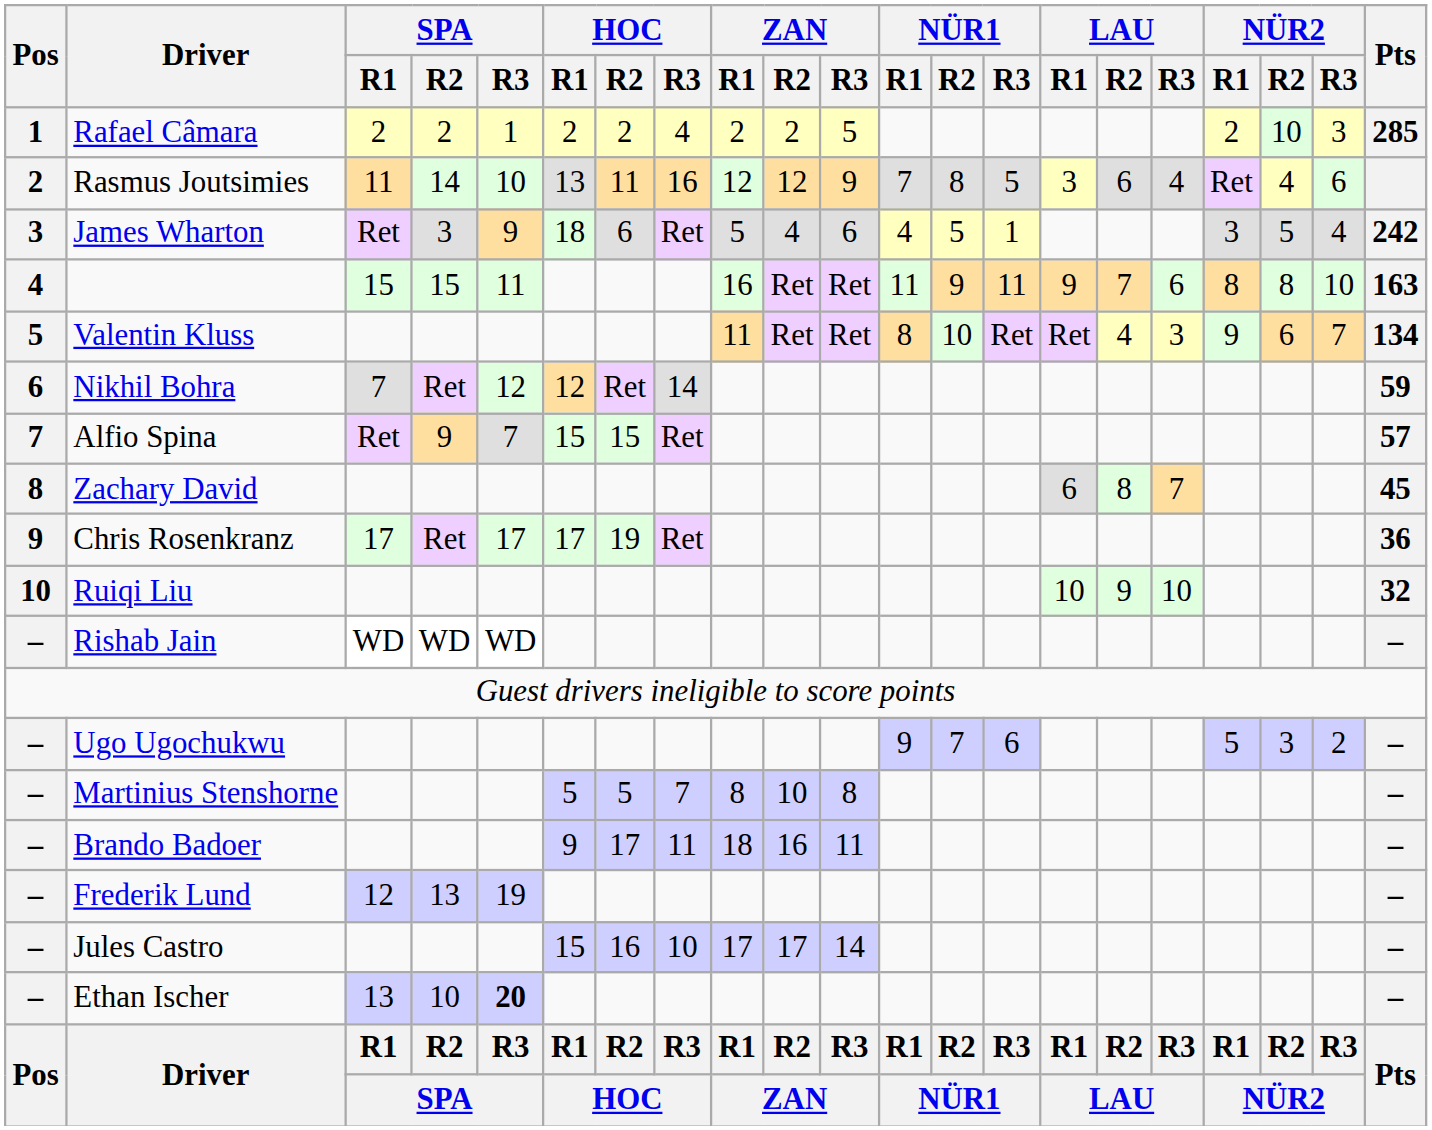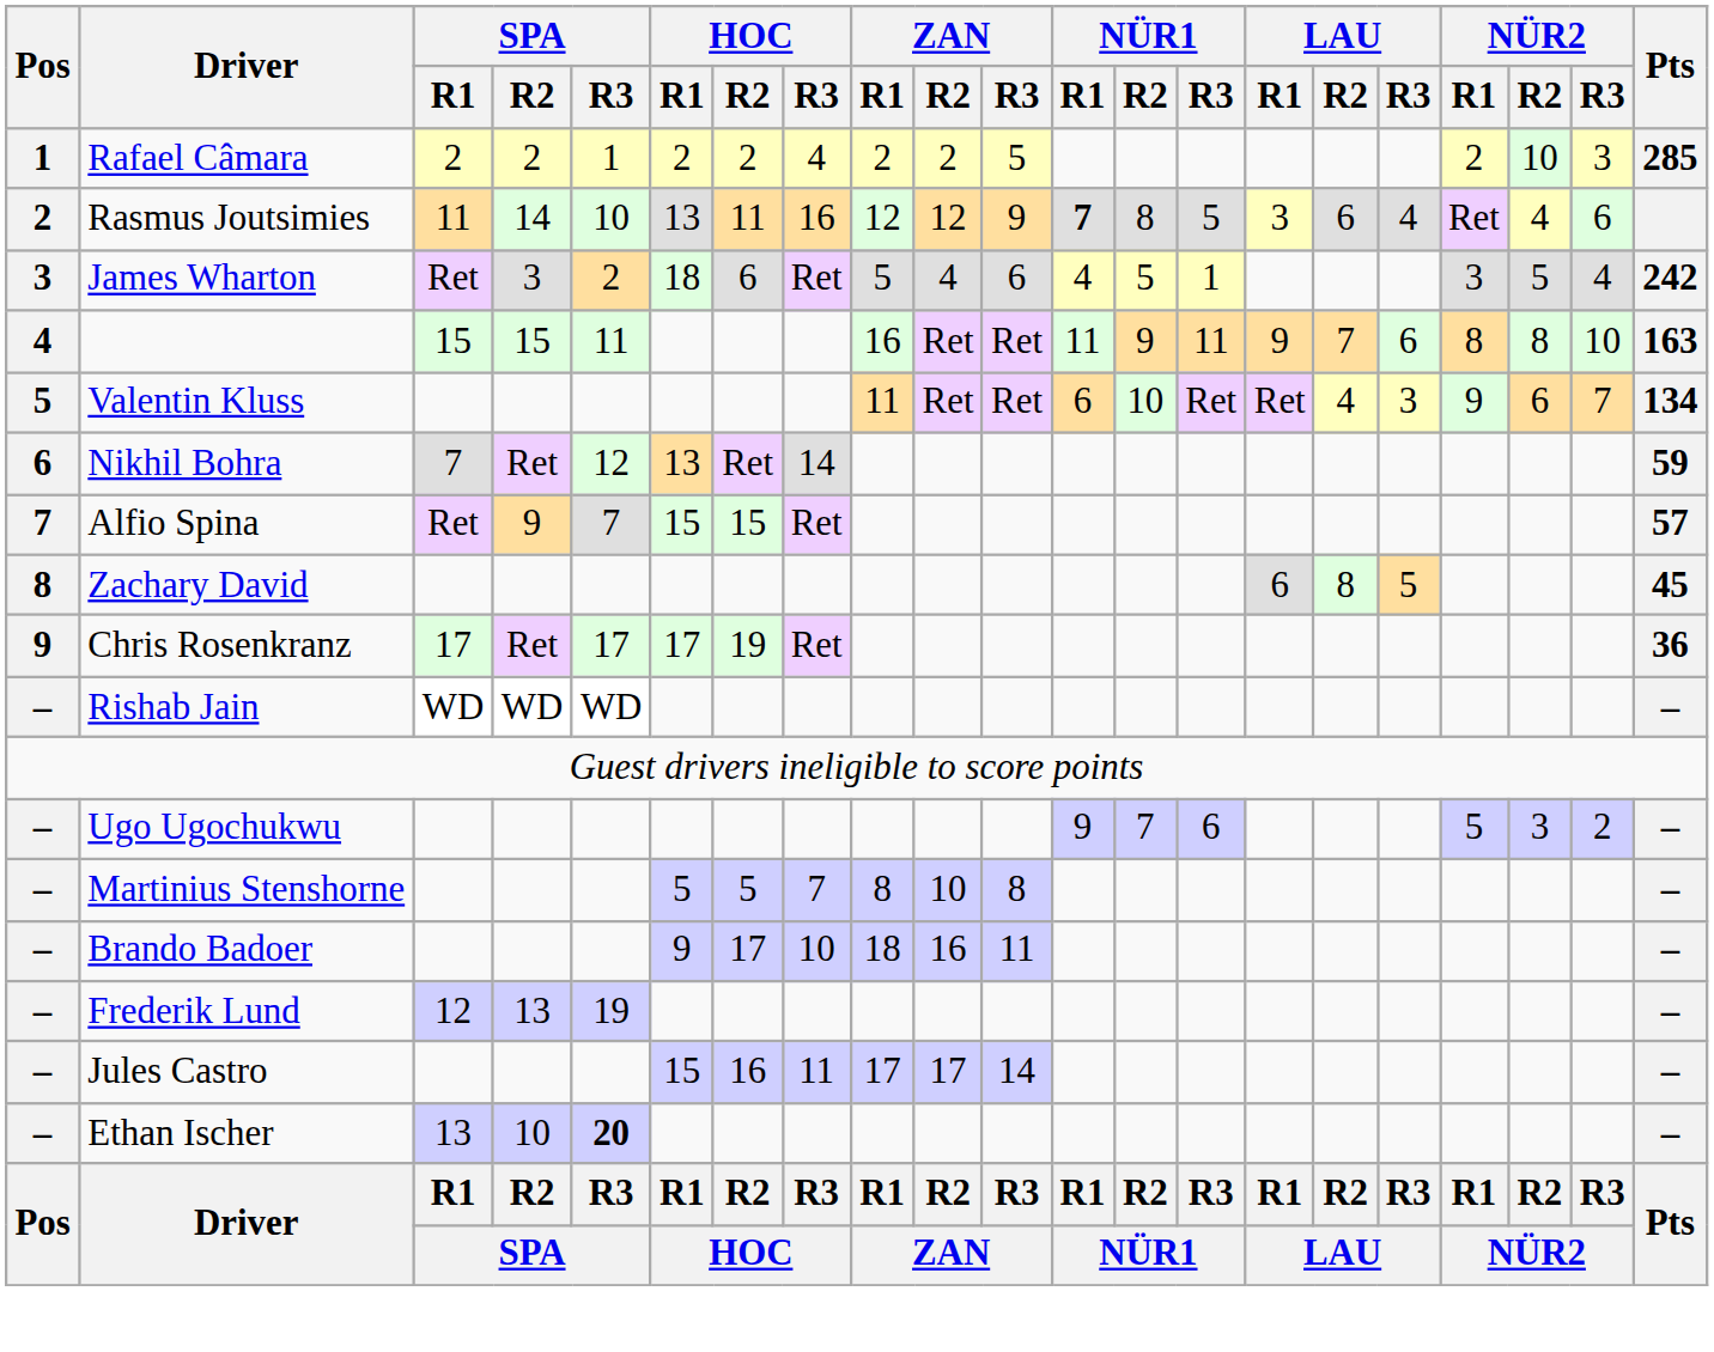 <table class="wikitable" style="font-size:85%; text-align:center">
 <tr>
 <th rowspan=2>Pos</th>
 <th rowspan=2>Driver</th>
 <th colspan=3><a href='#'>SPA</a><br></th>
 <th colspan=3><a href='#'>HOC</a><br></th>
 <th colspan=3><a href='#'>ZAN</a><br></th>
 <th colspan=3><a href='#'>NÜR1</a><br></th>
 <th colspan=3><a href='#'>LAU</a><br></th>
 <th colspan=3><a href='#'>NÜR2</a><br></th>
 <th rowspan=2>Pts</th>
 </tr>
 <tr>
 <th>R1</th>
 <th>R2</th>
 <th>R3</th>
 <th>R1</th>
 <th>R2</th>
 <th>R3</th>
 <th>R1</th>
 <th>R2</th>
 <th>R3</th>
 <th>R1</th>
 <th>R2</th>
 <th>R3</th>
 <th>R1</th>
 <th>R2</th>
 <th>R3</th>
 <th>R1</th>
 <th>R2</th>
 <th>R3</th>
 </tr>
 <tr>
 <th>1</th>
 <td style="text-align:left"> <a href='#'>Rafael Câmara</a></td>
 <td style="background:#FFFFBF">2</td>
 <td style="background:#FFFFBF">2</td>
 <td style="background:#FFFFBF">1</td>
 <td style="background:#FFFFBF">2</td>
 <td style="background:#FFFFBF">2</td>
 <td style="background:#FFFFBF">4</td>
 <td style="background:#FFFFBF">2</td>
 <td style="background:#FFFFBF">2</td>
 <td style="background:#FFFFBF">5</td>
 <td></td>
 <td></td>
 <td></td>
 <td></td>
 <td></td>
 <td></td>
 <td style="background:#FFFFBF">2</td>
 <td style="background:#DFFFDF">10</td>
 <td style="background:#FFFFBF">3</td>
 <th>285</th>
 </tr>
 <tr>
 <th>2</th>
 <td style="text-align:left"> Rasmus Joutsimies</td>
 <td style="background:#FFDF9F">11</td>
 <td style="background:#DFFFDF">14</td>
 <td style="background:#DFFFDF">10</td>
 <td style="background:#DFDFDF">13</td>
 <td style="background:#FFDF9F">11</td>
 <td style="background:#FFDF9F">16</td>
 <td style="background:#DFFFDF">12</td>
 <td style="background:#FFDF9F">12</td>
 <td style="background:#FFDF9F">9</td>
-<td style="background:#DFDFDF">7</td>
+<td style="background:#DFDFDF"><strong>7</strong></td>
 <td style="background:#DFDFDF">8</td>
 <td style="background:#DFDFDF">5</td>
 <td style="background:#FFFFBF">3</td>
 <td style="background:#DFDFDF">6</td>
 <td style="background:#DFDFDF">4</td>
 <td style="background:#EFCFFF">Ret</td>
 <td style="background:#FFFFBF">4</td>
 <td style="background:#DFFFDF">6</td>
 <th></th>
 </tr>
 <tr>
 <th>3</th>
 <td style="text-align:left"> <a href='#'>James Wharton</a></td>
 <td style="background:#EFCFFF">Ret</td>
 <td style="background:#DFDFDF">3</td>
-<td style="background:#FFDF9F">9</td>
+<td style="background:#FFDF9F">2</td>
 <td style="background:#DFFFDF">18</td>
 <td style="background:#DFDFDF">6</td>
 <td style="background:#EFCFFF">Ret</td>
 <td style="background:#DFDFDF">5</td>
 <td style="background:#DFDFDF">4</td>
 <td style="background:#DFDFDF">6</td>
 <td style="background:#FFFFBF">4</td>
 <td style="background:#FFFFBF">5</td>
 <td style="background:#FFFFBF">1</td>
 <td></td>
 <td></td>
 <td></td>
 <td style="background:#DFDFDF">3</td>
 <td style="background:#DFDFDF">5</td>
 <td style="background:#DFDFDF">4</td>
 <th>242</th>
 </tr>
 <tr>
 <th>4</th>
 <td style="text-align:left"></td>
 <td style="background:#DFFFDF">15</td>
 <td style="background:#DFFFDF">15</td>
 <td style="background:#DFFFDF">11</td>
 <td></td>
 <td></td>
 <td></td>
 <td style="background:#DFFFDF">16</td>
 <td style="background:#EFCFFF">Ret</td>
 <td style="background:#EFCFFF">Ret</td>
 <td style="background:#DFFFDF">11</td>
 <td style="background:#FFDF9F">9</td>
 <td style="background:#FFDF9F">11</td>
 <td style="background:#FFDF9F">9</td>
 <td style="background:#FFDF9F">7</td>
 <td style="background:#DFFFDF">6</td>
 <td style="background:#FFDF9F">8</td>
 <td style="background:#DFFFDF">8</td>
 <td style="background:#DFFFDF">10</td>
 <th>163</th>
 </tr>
 <tr>
 <th>5</th>
 <td style="text-align:left"> <a href='#'>Valentin Kluss</a></td>
 <td></td>
 <td></td>
 <td></td>
 <td></td>
 <td></td>
 <td></td>
 <td style="background:#FFDF9F">11</td>
 <td style="background:#EFCFFF">Ret</td>
 <td style="background:#EFCFFF">Ret</td>
-<td style="background:#FFDF9F">8</td>
+<td style="background:#FFDF9F">6</td>
 <td style="background:#DFFFDF">10</td>
 <td style="background:#EFCFFF">Ret</td>
 <td style="background:#EFCFFF">Ret</td>
 <td style="background:#FFFFBF">4</td>
 <td style="background:#FFFFBF">3</td>
 <td style="background:#DFFFDF">9</td>
 <td style="background:#FFDF9F">6</td>
 <td style="background:#FFDF9F">7</td>
 <th>134</th>
 </tr>
 <tr>
 <th>6</th>
 <td style="text-align:left"> <a href='#'>Nikhil Bohra</a></td>
 <td style="background:#DFDFDF">7</td>
 <td style="background:#EFCFFF">Ret</td>
 <td style="background:#DFFFDF">12</td>
-<td style="background:#FFDF9F">12</td>
+<td style="background:#FFDF9F">13</td>
 <td style="background:#EFCFFF">Ret</td>
 <td style="background:#DFDFDF">14</td>
 <td></td>
 <td></td>
 <td></td>
 <td></td>
 <td></td>
 <td></td>
 <td></td>
 <td></td>
 <td></td>
 <td></td>
 <td></td>
 <td></td>
 <th>59</th>
 </tr>
 <tr>
 <th>7</th>
 <td style="text-align:left"> Alfio Spina</td>
 <td style="background:#EFCFFF">Ret</td>
 <td style="background:#FFDF9F">9</td>
 <td style="background:#DFDFDF">7</td>
 <td style="background:#DFFFDF">15</td>
 <td style="background:#DFFFDF">15</td>
 <td style="background:#EFCFFF">Ret</td>
 <td></td>
 <td></td>
 <td></td>
 <td></td>
 <td></td>
 <td></td>
 <td></td>
 <td></td>
 <td></td>
 <td></td>
 <td></td>
 <td></td>
 <th>57</th>
 </tr>
 <tr>
 <th>8</th>
 <td style="text-align:left"> <a href='#'>Zachary David</a></td>
 <td></td>
 <td></td>
 <td></td>
 <td></td>
 <td></td>
 <td></td>
 <td></td>
 <td></td>
 <td></td>
 <td></td>
 <td></td>
 <td></td>
 <td style="background:#DFDFDF">6</td>
 <td style="background:#DFFFDF">8</td>
-<td style="background:#FFDF9F">7</td>
+<td style="background:#FFDF9F">5</td>
 <td></td>
 <td></td>
 <td></td>
 <th>45</th>
 </tr>
 <tr>
 <th>9</th>
 <td style="text-align:left"> Chris Rosenkranz</td>
 <td style="background:#DFFFDF">17</td>
 <td style="background:#EFCFFF">Ret</td>
 <td style="background:#DFFFDF">17</td>
 <td style="background:#DFFFDF">17</td>
 <td style="background:#DFFFDF">19</td>
 <td style="background:#EFCFFF">Ret</td>
 <td></td>
 <td></td>
 <td></td>
 <td></td>
 <td></td>
 <td></td>
 <td></td>
 <td></td>
 <td></td>
 <td></td>
 <td></td>
 <td></td>
 <th>36</th>
-</tr>
-<tr>
-<th>10</th>
-<td style="text-align:left"> <a href='#'>Ruiqi Liu</a></td>
-<td></td>
-<td></td>
-<td></td>
-<td></td>
-<td></td>
-<td></td>
-<td></td>
-<td></td>
-<td></td>
-<td></td>
-<td></td>
-<td></td>
-<td style="background:#DFFFDF">10</td>
-<td style="background:#DFFFDF">9</td>
-<td style="background:#DFFFDF">10</td>
-<td></td>
-<td></td>
-<td></td>
-<th>32</th>
 </tr>
 <tr>
 <th>–</th>
 <td style="text-align:left"> <a href='#'>Rishab Jain</a></td>
 <td style="background:#FFFFFF">WD</td>
 <td style="background:#FFFFFF">WD</td>
 <td style="background:#FFFFFF">WD</td>
 <td></td>
 <td></td>
 <td></td>
 <td></td>
 <td></td>
 <td></td>
 <td></td>
 <td></td>
 <td></td>
 <td></td>
 <td></td>
 <td></td>
 <td></td>
 <td></td>
 <td></td>
 <th>–</th>
 </tr>
 <tr>
 <td colspan=21><em>Guest drivers ineligible to score points</em></td>
 </tr>
 <tr>
 <th>–</th>
 <td style="text-align:left"> <a href='#'>Ugo Ugochukwu</a></td>
 <td></td>
 <td></td>
 <td></td>
 <td></td>
 <td></td>
 <td></td>
 <td></td>
 <td></td>
 <td></td>
 <td style="background:#CFCFFF">9</td>
 <td style="background:#CFCFFF">7</td>
 <td style="background:#CFCFFF">6</td>
 <td></td>
 <td></td>
 <td></td>
 <td style="background:#CFCFFF">5</td>
 <td style="background:#CFCFFF">3</td>
 <td style="background:#CFCFFF">2</td>
 <th>–</th>
 </tr>
 <tr>
 <th>–</th>
 <td style="text-align:left"> <a href='#'>Martinius Stenshorne</a></td>
 <td></td>
 <td></td>
 <td></td>
 <td style="background:#CFCFFF">5</td>
 <td style="background:#CFCFFF">5</td>
 <td style="background:#CFCFFF">7</td>
 <td style="background:#CFCFFF">8</td>
 <td style="background:#CFCFFF">10</td>
 <td style="background:#CFCFFF">8</td>
 <td></td>
 <td></td>
 <td></td>
 <td></td>
 <td></td>
 <td></td>
 <td></td>
 <td></td>
 <td></td>
 <th>–</th>
 </tr>
 <tr>
 <th>–</th>
 <td style="text-align:left"> <a href='#'>Brando Badoer</a></td>
 <td></td>
 <td></td>
 <td></td>
 <td style="background:#CFCFFF">9</td>
 <td style="background:#CFCFFF">17</td>
-<td style="background:#CFCFFF">11</td>
+<td style="background:#CFCFFF">10</td>
 <td style="background:#CFCFFF">18</td>
 <td style="background:#CFCFFF">16</td>
 <td style="background:#CFCFFF">11</td>
 <td></td>
 <td></td>
 <td></td>
 <td></td>
 <td></td>
 <td></td>
 <td></td>
 <td></td>
 <td></td>
 <th>–</th>
 </tr>
 <tr>
 <th>–</th>
 <td style="text-align:left"> <a href='#'>Frederik Lund</a></td>
 <td style="background:#CFCFFF">12</td>
 <td style="background:#CFCFFF">13</td>
 <td style="background:#CFCFFF">19</td>
 <td></td>
 <td></td>
 <td></td>
 <td></td>
 <td></td>
 <td></td>
 <td></td>
 <td></td>
 <td></td>
 <td></td>
 <td></td>
 <td></td>
 <td></td>
 <td></td>
 <td></td>
 <th>–</th>
 </tr>
 <tr>
 <th>–</th>
 <td style="text-align:left"> Jules Castro</td>
 <td></td>
 <td></td>
 <td></td>
 <td style="background:#CFCFFF">15</td>
 <td style="background:#CFCFFF">16</td>
-<td style="background:#CFCFFF">10</td>
+<td style="background:#CFCFFF">11</td>
 <td style="background:#CFCFFF">17</td>
 <td style="background:#CFCFFF">17</td>
 <td style="background:#CFCFFF">14</td>
 <td></td>
 <td></td>
 <td></td>
 <td></td>
 <td></td>
 <td></td>
 <td></td>
 <td></td>
 <td></td>
 <th>–</th>
 </tr>
 <tr>
 <th>–</th>
 <td style="text-align:left"> Ethan Ischer</td>
 <td style="background:#CFCFFF">13</td>
 <td style="background:#CFCFFF">10</td>
 <td style="background:#CFCFFF"><strong>20</strong></td>
 <td></td>
 <td></td>
 <td></td>
 <td></td>
 <td></td>
 <td></td>
 <td></td>
 <td></td>
 <td></td>
 <td></td>
 <td></td>
 <td></td>
 <td></td>
 <td></td>
 <td></td>
 <th>–</th>
 </tr>
 <tr>
 <th rowspan=2>Pos</th>
 <th rowspan=2>Driver</th>
 <th>R1</th>
 <th>R2</th>
 <th>R3</th>
 <th>R1</th>
 <th>R2</th>
 <th>R3</th>
 <th>R1</th>
 <th>R2</th>
 <th>R3</th>
 <th>R1</th>
 <th>R2</th>
 <th>R3</th>
 <th>R1</th>
 <th>R2</th>
 <th>R3</th>
 <th>R1</th>
 <th>R2</th>
 <th>R3</th>
 <th rowspan=2>Pts</th>
 </tr>
 <tr>
 <th colspan=3><a href='#'>SPA</a><br></th>
 <th colspan=3><a href='#'>HOC</a><br></th>
 <th colspan=3><a href='#'>ZAN</a><br></th>
 <th colspan=3><a href='#'>NÜR1</a><br></th>
 <th colspan=3><a href='#'>LAU</a><br></th>
 <th colspan=3><a href='#'>NÜR2</a><br></th>
 </tr>
 </table>
